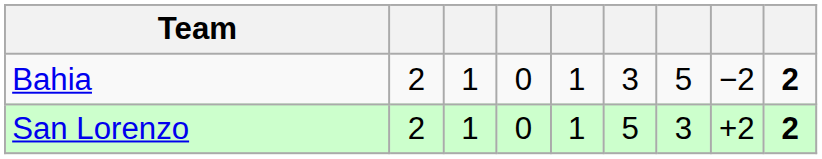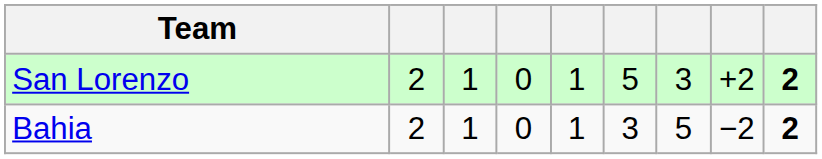 <table class="wikitable" style="text-align: center;">
 <tr>
 <th width=190>Team</th>
 <th width=20></th>
 <th width=20></th>
 <th width=20></th>
 <th width=20></th>
 <th width=20></th>
 <th width=20></th>
 <th width=20></th>
 <th width=20></th>
 </tr>
+<tr bgcolor=#CCFFCC>
+<td align=left> <a href='#'>San Lorenzo</a></td>
+<td>2</td>
+<td>1</td>
+<td>0</td>
+<td>1</td>
+<td>5</td>
+<td>3</td>
+<td>+2</td>
+<td><strong>2</strong></td>
+</tr>
 <tr>
 <td align=left> <a href='#'>Bahia</a></td>
 <td>2</td>
 <td>1</td>
 <td>0</td>
 <td>1</td>
 <td>3</td>
 <td>5</td>
 <td>−2</td>
 <td><strong>2</strong></td>
 </tr>
-<tr bgcolor=#CCFFCC>
-<td align=left> <a href='#'>San Lorenzo</a></td>
-<td>2</td>
-<td>1</td>
-<td>0</td>
-<td>1</td>
-<td>5</td>
-<td>3</td>
-<td>+2</td>
-<td><strong>2</strong></td>
-</tr>
 </table>
